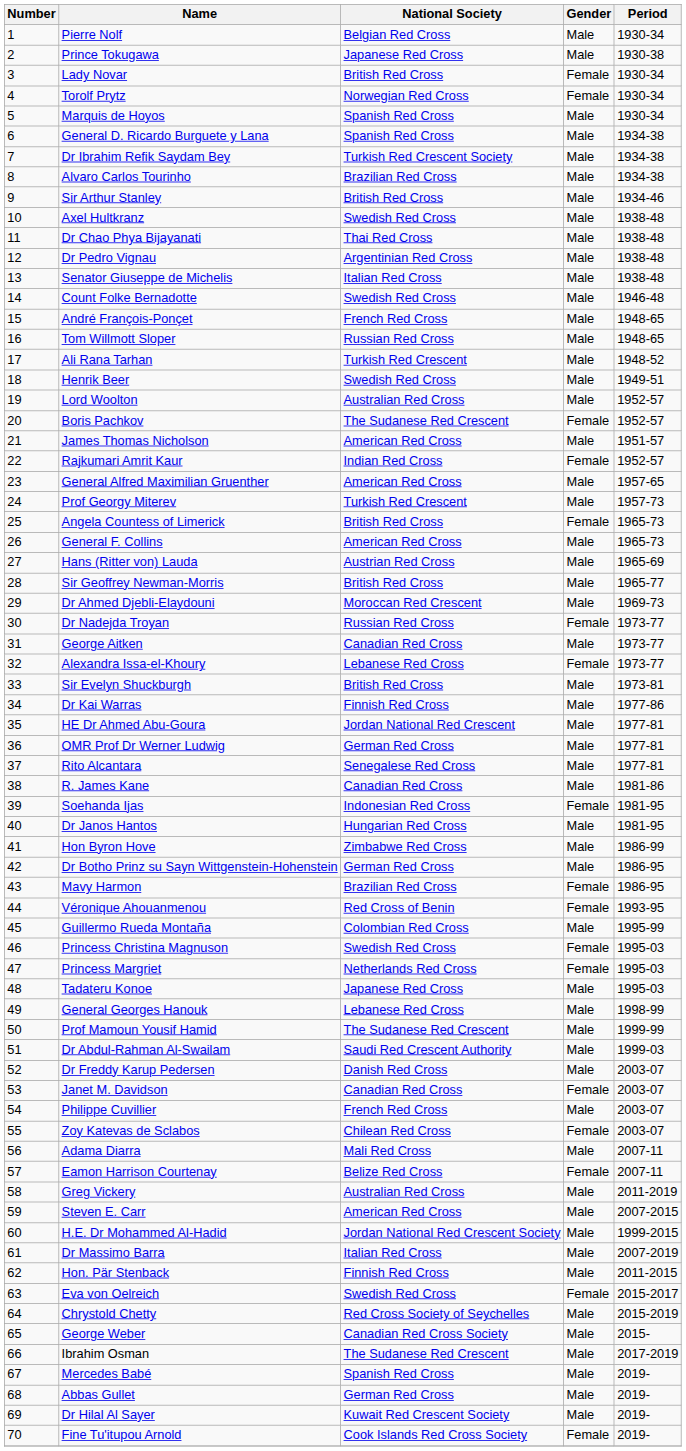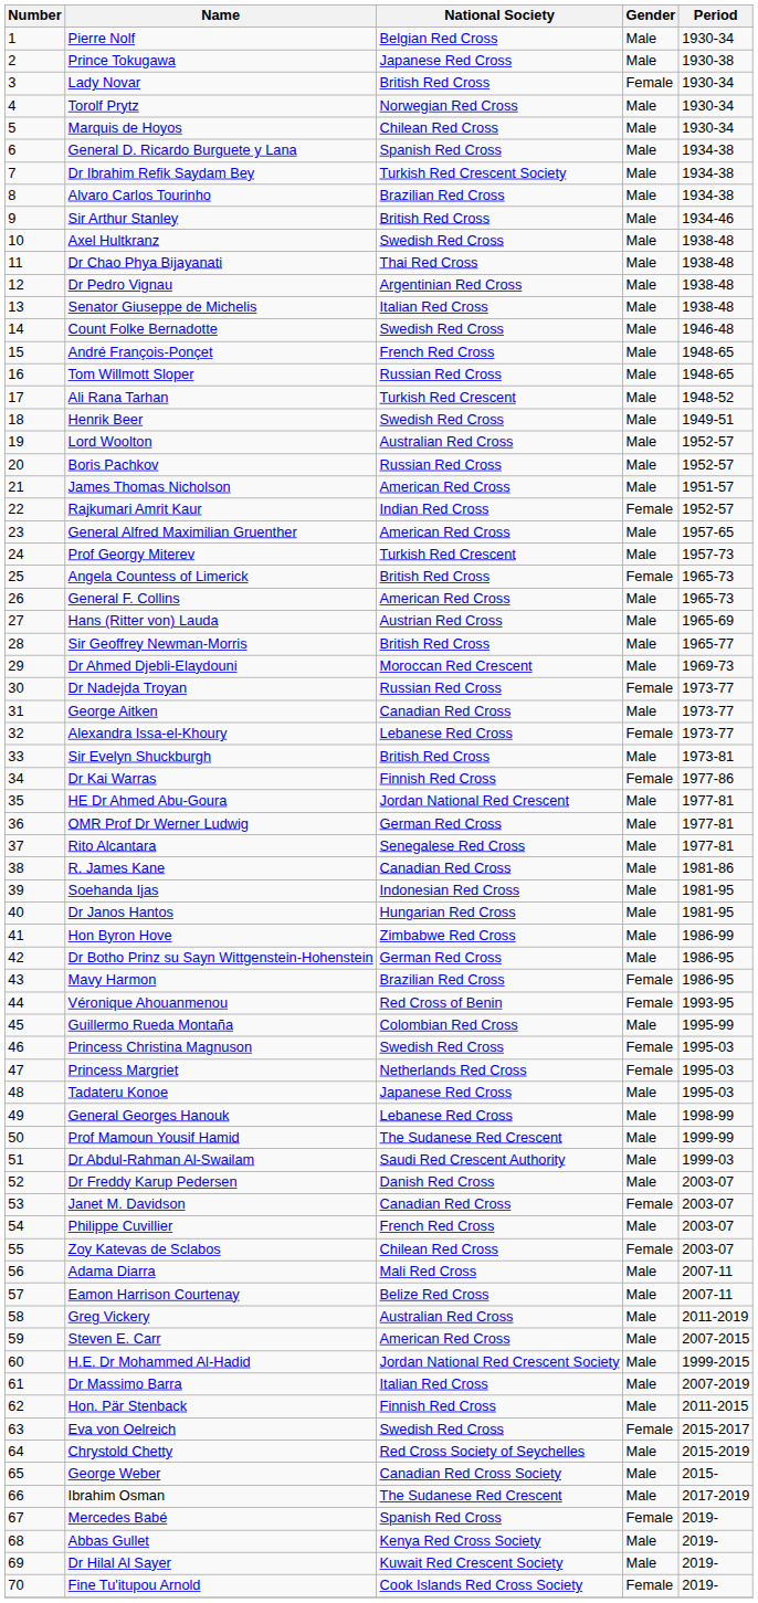 <table class="wikitable sortable">
 <tr>
 <th>Number</th>
 <th>Name</th>
 <th>National Society</th>
 <th>Gender</th>
 <th>Period</th>
 </tr>
 <tr>
 <td>1</td>
 <td><a href='#'>Pierre Nolf</a></td>
 <td><a href='#'>Belgian Red Cross</a></td>
 <td>Male</td>
 <td>1930-34</td>
 </tr>
 <tr>
 <td>2</td>
 <td><a href='#'>Prince Tokugawa</a></td>
 <td><a href='#'>Japanese Red Cross</a></td>
 <td>Male</td>
 <td>1930-38</td>
 </tr>
 <tr>
 <td>3</td>
 <td><a href='#'>Lady Novar</a></td>
 <td><a href='#'>British Red Cross</a></td>
 <td>Female</td>
 <td>1930-34</td>
 </tr>
 <tr>
 <td>4</td>
 <td><a href='#'>Torolf Prytz</a></td>
 <td><a href='#'>Norwegian Red Cross</a></td>
-<td>Female</td>
+<td>Male</td>
 <td>1930-34</td>
 </tr>
 <tr>
 <td>5</td>
 <td><a href='#'>Marquis de Hoyos</a></td>
-<td><a href='#'>Spanish Red Cross</a></td>
+<td><a href='#'>Chilean Red Cross</a></td>
 <td>Male</td>
 <td>1930-34</td>
 </tr>
 <tr>
 <td>6</td>
 <td><a href='#'>General D. Ricardo Burguete y Lana</a></td>
 <td><a href='#'>Spanish Red Cross</a></td>
 <td>Male</td>
 <td>1934-38</td>
 </tr>
 <tr>
 <td>7</td>
 <td><a href='#'>Dr Ibrahim Refik Saydam Bey</a></td>
 <td><a href='#'>Turkish Red Crescent Society</a></td>
 <td>Male</td>
 <td>1934-38</td>
 </tr>
 <tr>
 <td>8</td>
 <td><a href='#'>Alvaro Carlos Tourinho</a></td>
 <td><a href='#'>Brazilian Red Cross</a></td>
 <td>Male</td>
 <td>1934-38</td>
 </tr>
 <tr>
 <td>9</td>
 <td><a href='#'>Sir Arthur Stanley</a></td>
 <td><a href='#'>British Red Cross</a></td>
 <td>Male</td>
 <td>1934-46</td>
 </tr>
 <tr>
 <td>10</td>
 <td><a href='#'>Axel Hultkranz</a></td>
 <td><a href='#'>Swedish Red Cross</a></td>
 <td>Male</td>
 <td>1938-48</td>
 </tr>
 <tr>
 <td>11</td>
 <td><a href='#'>Dr Chao Phya Bijayanati</a></td>
 <td><a href='#'>Thai Red Cross</a></td>
 <td>Male</td>
 <td>1938-48</td>
 </tr>
 <tr>
 <td>12</td>
 <td><a href='#'>Dr Pedro Vignau</a></td>
 <td><a href='#'>Argentinian Red Cross</a></td>
 <td>Male</td>
 <td>1938-48</td>
 </tr>
 <tr>
 <td>13</td>
 <td><a href='#'>Senator Giuseppe de Michelis</a></td>
 <td><a href='#'>Italian Red Cross</a></td>
 <td>Male</td>
 <td>1938-48</td>
 </tr>
 <tr>
 <td>14</td>
 <td><a href='#'>Count Folke Bernadotte</a></td>
 <td><a href='#'>Swedish Red Cross</a></td>
 <td>Male</td>
 <td>1946-48</td>
 </tr>
 <tr>
 <td>15</td>
 <td><a href='#'>André François-Ponçet</a></td>
 <td><a href='#'>French Red Cross</a></td>
 <td>Male</td>
 <td>1948-65</td>
 </tr>
 <tr>
 <td>16</td>
 <td><a href='#'>Tom Willmott Sloper</a></td>
 <td><a href='#'>Russian Red Cross</a></td>
 <td>Male</td>
 <td>1948-65</td>
 </tr>
 <tr>
 <td>17</td>
 <td><a href='#'>Ali Rana Tarhan</a></td>
 <td><a href='#'>Turkish Red Crescent</a></td>
 <td>Male</td>
 <td>1948-52</td>
 </tr>
 <tr>
 <td>18</td>
 <td><a href='#'>Henrik Beer</a></td>
 <td><a href='#'>Swedish Red Cross</a></td>
 <td>Male</td>
 <td>1949-51</td>
 </tr>
 <tr>
 <td>19</td>
 <td><a href='#'>Lord Woolton</a></td>
 <td><a href='#'>Australian Red Cross</a></td>
 <td>Male</td>
 <td>1952-57</td>
 </tr>
 <tr>
 <td>20</td>
 <td><a href='#'>Boris Pachkov</a></td>
-<td><a href='#'>The Sudanese Red Crescent</a></td>
-<td>Female</td>
+<td><a href='#'>Russian Red Cross</a></td>
+<td>Male</td>
 <td>1952-57</td>
 </tr>
 <tr>
 <td>21</td>
 <td><a href='#'>James Thomas Nicholson</a></td>
 <td><a href='#'>American Red Cross</a></td>
 <td>Male</td>
 <td>1951-57</td>
 </tr>
 <tr>
 <td>22</td>
 <td><a href='#'>Rajkumari Amrit Kaur</a></td>
 <td><a href='#'>Indian Red Cross</a></td>
 <td>Female</td>
 <td>1952-57</td>
 </tr>
 <tr>
 <td>23</td>
 <td><a href='#'>General Alfred Maximilian Gruenther</a></td>
 <td><a href='#'>American Red Cross</a></td>
 <td>Male</td>
 <td>1957-65</td>
 </tr>
 <tr>
 <td>24</td>
 <td><a href='#'>Prof Georgy Miterev</a></td>
 <td><a href='#'>Turkish Red Crescent</a></td>
 <td>Male</td>
 <td>1957-73</td>
 </tr>
 <tr>
 <td>25</td>
 <td><a href='#'>Angela Countess of Limerick</a></td>
 <td><a href='#'>British Red Cross</a></td>
 <td>Female</td>
 <td>1965-73</td>
 </tr>
 <tr>
 <td>26</td>
 <td><a href='#'>General F. Collins</a></td>
 <td><a href='#'>American Red Cross</a></td>
 <td>Male</td>
 <td>1965-73</td>
 </tr>
 <tr>
 <td>27</td>
 <td><a href='#'>Hans (Ritter von) Lauda</a></td>
 <td><a href='#'>Austrian Red Cross</a></td>
 <td>Male</td>
 <td>1965-69</td>
 </tr>
 <tr>
 <td>28</td>
 <td><a href='#'>Sir Geoffrey Newman-Morris</a></td>
 <td><a href='#'>British Red Cross</a></td>
 <td>Male</td>
 <td>1965-77</td>
 </tr>
 <tr>
 <td>29</td>
 <td><a href='#'>Dr Ahmed Djebli-Elaydouni</a></td>
 <td><a href='#'>Moroccan Red Crescent</a></td>
 <td>Male</td>
 <td>1969-73</td>
 </tr>
 <tr>
 <td>30</td>
 <td><a href='#'>Dr Nadejda Troyan</a></td>
 <td><a href='#'>Russian Red Cross</a></td>
 <td>Female</td>
 <td>1973-77</td>
 </tr>
 <tr>
 <td>31</td>
 <td><a href='#'>George Aitken</a></td>
 <td><a href='#'>Canadian Red Cross</a></td>
 <td>Male</td>
 <td>1973-77</td>
 </tr>
 <tr>
 <td>32</td>
 <td><a href='#'>Alexandra Issa-el-Khoury</a></td>
 <td><a href='#'>Lebanese Red Cross</a></td>
 <td>Female</td>
 <td>1973-77</td>
 </tr>
 <tr>
 <td>33</td>
 <td><a href='#'>Sir Evelyn Shuckburgh</a></td>
 <td><a href='#'>British Red Cross</a></td>
 <td>Male</td>
 <td>1973-81</td>
 </tr>
 <tr>
 <td>34</td>
 <td><a href='#'>Dr Kai Warras</a></td>
 <td><a href='#'>Finnish Red Cross</a></td>
-<td>Male</td>
+<td>Female</td>
 <td>1977-86</td>
 </tr>
 <tr>
 <td>35</td>
 <td><a href='#'>HE Dr Ahmed Abu-Goura</a></td>
 <td><a href='#'>Jordan National Red Crescent</a></td>
 <td>Male</td>
 <td>1977-81</td>
 </tr>
 <tr>
 <td>36</td>
 <td><a href='#'>OMR Prof Dr Werner Ludwig</a></td>
 <td><a href='#'>German Red Cross</a></td>
 <td>Male</td>
 <td>1977-81</td>
 </tr>
 <tr>
 <td>37</td>
 <td><a href='#'>Rito Alcantara</a></td>
 <td><a href='#'>Senegalese Red Cross</a></td>
 <td>Male</td>
 <td>1977-81</td>
 </tr>
 <tr>
 <td>38</td>
 <td><a href='#'>R. James Kane</a></td>
 <td><a href='#'>Canadian Red Cross</a></td>
 <td>Male</td>
 <td>1981-86</td>
 </tr>
 <tr>
 <td>39</td>
 <td><a href='#'>Soehanda Ijas</a></td>
 <td><a href='#'>Indonesian Red Cross</a></td>
-<td>Female</td>
+<td>Male</td>
 <td>1981-95</td>
 </tr>
 <tr>
 <td>40</td>
 <td><a href='#'>Dr Janos Hantos</a></td>
 <td><a href='#'>Hungarian Red Cross</a></td>
 <td>Male</td>
 <td>1981-95</td>
 </tr>
 <tr>
 <td>41</td>
 <td><a href='#'>Hon Byron Hove</a></td>
 <td><a href='#'>Zimbabwe Red Cross</a></td>
 <td>Male</td>
 <td>1986-99</td>
 </tr>
 <tr>
 <td>42</td>
 <td><a href='#'>Dr Botho Prinz su Sayn Wittgenstein-Hohenstein</a></td>
 <td><a href='#'>German Red Cross</a></td>
 <td>Male</td>
 <td>1986-95</td>
 </tr>
 <tr>
 <td>43</td>
 <td><a href='#'>Mavy Harmon</a></td>
 <td><a href='#'>Brazilian Red Cross</a></td>
 <td>Female</td>
 <td>1986-95</td>
 </tr>
 <tr>
 <td>44</td>
 <td><a href='#'>Véronique Ahouanmenou</a></td>
 <td><a href='#'>Red Cross of Benin</a></td>
 <td>Female</td>
 <td>1993-95</td>
 </tr>
 <tr>
 <td>45</td>
 <td><a href='#'>Guillermo Rueda Montaña</a></td>
 <td><a href='#'>Colombian Red Cross</a></td>
 <td>Male</td>
 <td>1995-99</td>
 </tr>
 <tr>
 <td>46</td>
 <td><a href='#'>Princess Christina Magnuson</a></td>
 <td><a href='#'>Swedish Red Cross</a></td>
 <td>Female</td>
 <td>1995-03</td>
 </tr>
 <tr>
 <td>47</td>
 <td><a href='#'>Princess Margriet</a></td>
 <td><a href='#'>Netherlands Red Cross</a></td>
 <td>Female</td>
 <td>1995-03</td>
 </tr>
 <tr>
 <td>48</td>
 <td><a href='#'>Tadateru Konoe</a></td>
 <td><a href='#'>Japanese Red Cross</a></td>
 <td>Male</td>
 <td>1995-03</td>
 </tr>
 <tr>
 <td>49</td>
 <td><a href='#'>General Georges Hanouk</a></td>
 <td><a href='#'>Lebanese Red Cross</a></td>
 <td>Male</td>
 <td>1998-99</td>
 </tr>
 <tr>
 <td>50</td>
 <td><a href='#'>Prof Mamoun Yousif Hamid</a></td>
 <td><a href='#'>The Sudanese Red Crescent</a></td>
 <td>Male</td>
 <td>1999-99</td>
 </tr>
 <tr>
 <td>51</td>
 <td><a href='#'>Dr Abdul-Rahman Al-Swailam</a></td>
 <td><a href='#'>Saudi Red Crescent Authority</a></td>
 <td>Male</td>
 <td>1999-03</td>
 </tr>
 <tr>
 <td>52</td>
 <td><a href='#'>Dr Freddy Karup Pedersen</a></td>
 <td><a href='#'>Danish Red Cross</a></td>
 <td>Male</td>
 <td>2003-07</td>
 </tr>
 <tr>
 <td>53</td>
 <td><a href='#'>Janet M. Davidson</a></td>
 <td><a href='#'>Canadian Red Cross</a></td>
 <td>Female</td>
 <td>2003-07</td>
 </tr>
 <tr>
 <td>54</td>
 <td><a href='#'>Philippe Cuvillier</a></td>
 <td><a href='#'>French Red Cross</a></td>
 <td>Male</td>
 <td>2003-07</td>
 </tr>
 <tr>
 <td>55</td>
 <td><a href='#'>Zoy Katevas de Sclabos</a></td>
 <td><a href='#'>Chilean Red Cross</a></td>
 <td>Female</td>
 <td>2003-07</td>
 </tr>
 <tr>
 <td>56</td>
 <td><a href='#'>Adama Diarra</a></td>
 <td><a href='#'>Mali Red Cross</a></td>
 <td>Male</td>
 <td>2007-11</td>
 </tr>
 <tr>
 <td>57</td>
 <td><a href='#'>Eamon Harrison Courtenay</a></td>
 <td><a href='#'>Belize Red Cross</a></td>
-<td>Female</td>
+<td>Male</td>
 <td>2007-11</td>
 </tr>
 <tr>
 <td>58</td>
 <td><a href='#'>Greg Vickery</a></td>
 <td><a href='#'>Australian Red Cross</a></td>
 <td>Male</td>
 <td>2011-2019</td>
 </tr>
 <tr>
 <td>59</td>
 <td><a href='#'>Steven E. Carr</a></td>
 <td><a href='#'>American Red Cross</a></td>
 <td>Male</td>
 <td>2007-2015</td>
 </tr>
 <tr>
 <td>60</td>
 <td><a href='#'>H.E. Dr Mohammed Al-Hadid</a></td>
 <td><a href='#'>Jordan National Red Crescent Society</a></td>
 <td>Male</td>
 <td>1999-2015</td>
 </tr>
 <tr>
 <td>61</td>
 <td><a href='#'>Dr Massimo Barra</a></td>
 <td><a href='#'>Italian Red Cross</a></td>
 <td>Male</td>
 <td>2007-2019</td>
 </tr>
 <tr>
 <td>62</td>
 <td><a href='#'>Hon. Pär Stenback</a></td>
 <td><a href='#'>Finnish Red Cross</a></td>
 <td>Male</td>
 <td>2011-2015</td>
 </tr>
 <tr>
 <td>63</td>
 <td><a href='#'>Eva von Oelreich</a></td>
 <td><a href='#'>Swedish Red Cross</a></td>
 <td>Female</td>
 <td>2015-2017</td>
 </tr>
 <tr>
 <td>64</td>
 <td><a href='#'>Chrystold Chetty</a></td>
 <td><a href='#'>Red Cross Society of Seychelles </a></td>
 <td>Male</td>
 <td>2015-2019</td>
 </tr>
 <tr>
 <td>65</td>
 <td><a href='#'>George Weber</a></td>
 <td><a href='#'>Canadian Red Cross Society</a></td>
 <td>Male</td>
 <td>2015-</td>
 </tr>
 <tr>
 <td>66</td>
 <td>Ibrahim Osman</td>
 <td><a href='#'>The Sudanese Red Crescent</a></td>
 <td>Male</td>
 <td>2017-2019</td>
 </tr>
 <tr>
 <td>67</td>
 <td><a href='#'>Mercedes Babé</a></td>
 <td><a href='#'>Spanish Red Cross</a></td>
-<td>Male</td>
+<td>Female</td>
 <td>2019-</td>
 </tr>
 <tr>
 <td>68</td>
 <td><a href='#'>Abbas Gullet</a></td>
-<td><a href='#'>German Red Cross</a></td>
+<td><a href='#'>Kenya Red Cross Society</a></td>
 <td>Male</td>
 <td>2019-</td>
 </tr>
 <tr>
 <td>69</td>
 <td><a href='#'>Dr Hilal Al Sayer</a></td>
 <td><a href='#'>Kuwait Red Crescent Society</a></td>
 <td>Male</td>
 <td>2019-</td>
 </tr>
 <tr>
 <td>70</td>
 <td><a href='#'>Fine Tu'itupou Arnold</a></td>
 <td><a href='#'>Cook Islands Red Cross Society</a></td>
 <td>Female</td>
 <td>2019-</td>
 </tr>
 <tr>
 </tr>
 </table>
